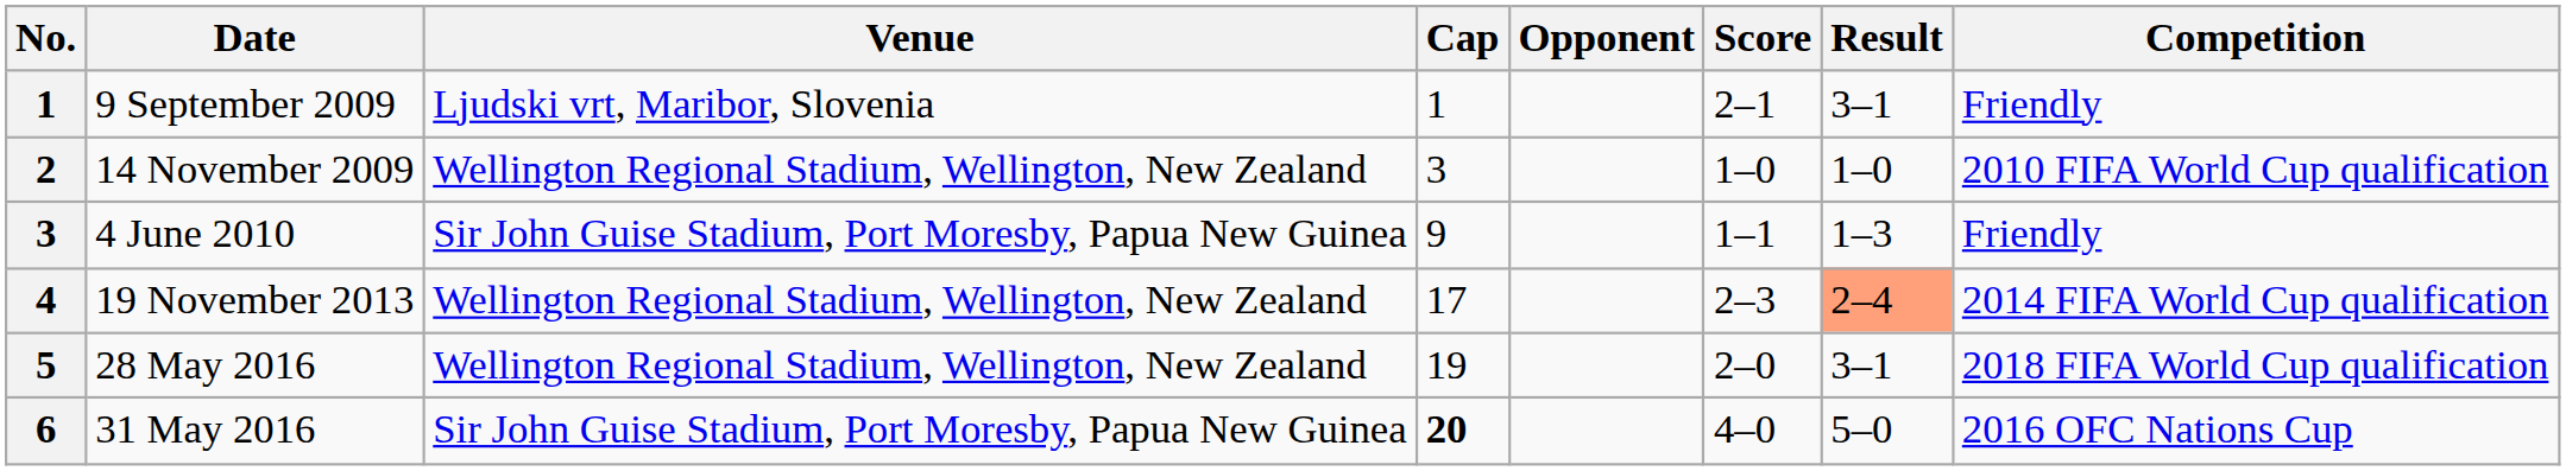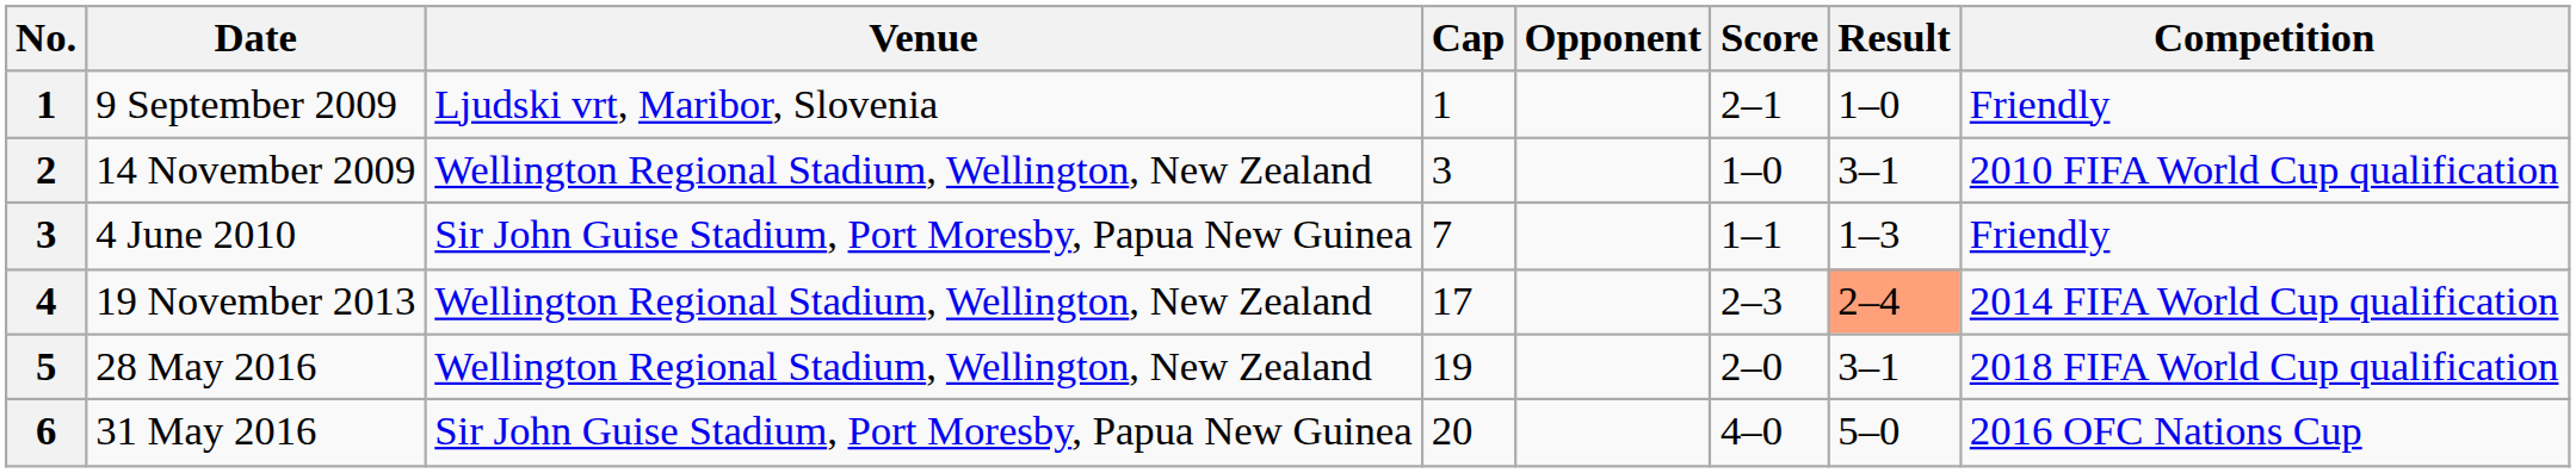 <table class="wikitable sortable plainrowheaders">
 <tr>
 <th scope=col>No.</th>
 <th scope=col data-sort-type=date>Date</th>
 <th scope=col>Venue</th>
 <th scope=col>Cap</th>
 <th scope=col>Opponent</th>
 <th scope=col>Score</th>
 <th scope=col>Result</th>
 <th scope=col>Competition</th>
 </tr>
 <tr>
 <th scope=row>1</th>
 <td>9 September 2009</td>
 <td><a href='#'>Ljudski vrt</a>, <a href='#'>Maribor</a>, Slovenia</td>
 <td>1</td>
 <td></td>
 <td>2–1</td>
-<td>3–1</td>
+<td>1–0</td>
 <td><a href='#'>Friendly</a></td>
 </tr>
 <tr>
 <th scope=row>2</th>
 <td>14 November 2009</td>
 <td><a href='#'>Wellington Regional Stadium</a>, <a href='#'>Wellington</a>, New Zealand</td>
 <td>3</td>
 <td></td>
 <td>1–0</td>
-<td>1–0</td>
+<td>3–1</td>
 <td><a href='#'>2010 FIFA World Cup qualification</a></td>
 </tr>
 <tr>
 <th scope=row>3</th>
 <td>4 June 2010</td>
 <td><a href='#'>Sir John Guise Stadium</a>, <a href='#'>Port Moresby</a>, Papua New Guinea</td>
-<td>9</td>
+<td>7</td>
 <td></td>
 <td>1–1</td>
 <td>1–3</td>
 <td><a href='#'>Friendly</a></td>
 </tr>
 <tr>
 <th scope=row>4</th>
 <td>19 November 2013</td>
 <td><a href='#'>Wellington Regional Stadium</a>, <a href='#'>Wellington</a>, New Zealand</td>
 <td>17</td>
 <td></td>
 <td>2–3</td>
 <td style="background: lightsalmon;">2–4</td>
 <td><a href='#'>2014 FIFA World Cup qualification</a></td>
 </tr>
 <tr>
 <th scope=row>5</th>
 <td>28 May 2016</td>
 <td><a href='#'>Wellington Regional Stadium</a>, <a href='#'>Wellington</a>, New Zealand</td>
 <td>19</td>
 <td></td>
 <td>2–0</td>
 <td>3–1</td>
 <td><a href='#'>2018 FIFA World Cup qualification</a></td>
 </tr>
 <tr>
 <th scope=row>6</th>
 <td>31 May 2016</td>
 <td><a href='#'>Sir John Guise Stadium</a>, <a href='#'>Port Moresby</a>, Papua New Guinea</td>
-<td><strong>20</strong></td>
+<td>20</td>
 <td></td>
 <td>4–0</td>
 <td>5–0</td>
 <td><a href='#'>2016 OFC Nations Cup</a></td>
 </tr>
 </table>
